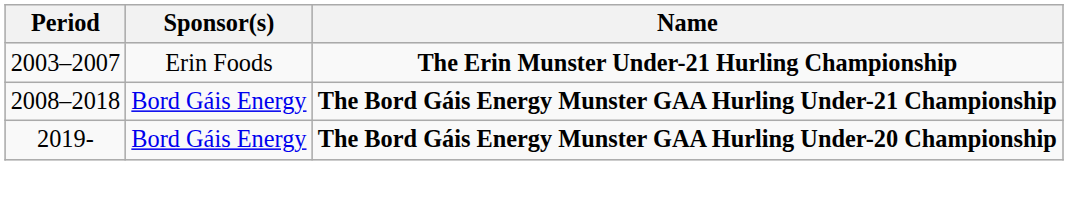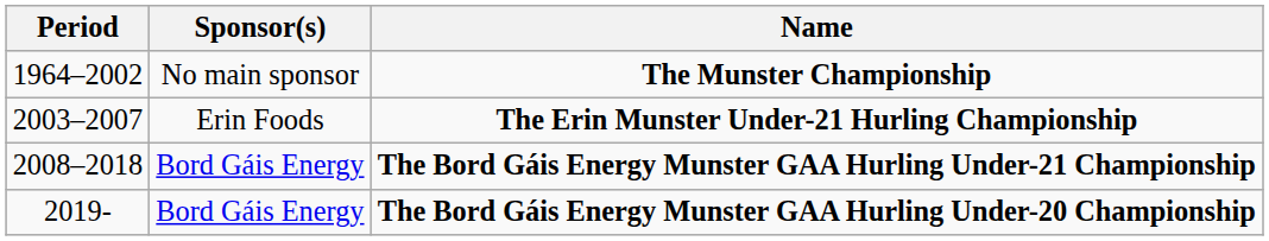 <table class="wikitable" style="text-align:center;margin-left:1em">
 <tr>
 <th>Period</th>
 <th>Sponsor(s)</th>
 <th>Name</th>
+</tr>
+<tr>
+<td>1964–2002</td>
+<td>No main sponsor</td>
+<td><strong>The Munster Championship</strong></td>
 </tr>
 <tr>
 <td>2003–2007</td>
 <td> Erin Foods</td>
 <td><strong>The Erin Munster Under-21 Hurling Championship</strong></td>
 </tr>
 <tr>
 <td>2008–2018</td>
 <td> <a href='#'>Bord Gáis Energy</a></td>
 <td><strong>The Bord Gáis Energy Munster GAA Hurling Under-21 Championship</strong></td>
 </tr>
 <tr>
 <td>2019-</td>
 <td> <a href='#'>Bord Gáis Energy</a></td>
 <td><strong>The Bord Gáis Energy Munster GAA Hurling Under-20 Championship</strong></td>
 </tr>
 </table>
